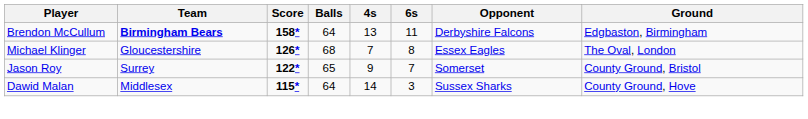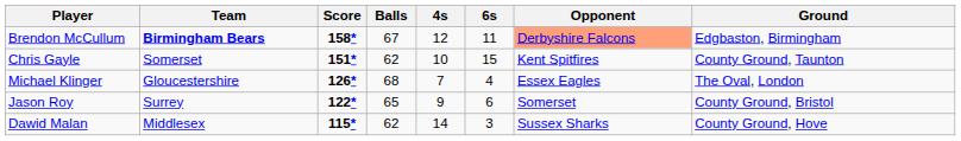 <table class="wikitable"  style="text-align:center;">
 <tr>
 <th width=150>Player</th>
 <th width=200>Team</th>
 <th width=50>Score</th>
 <th width=50>Balls</th>
 <th width=50>4s</th>
 <th width=50>6s</th>
 <th width=200>Opponent</th>
 <th width=300>Ground</th>
 </tr>
 <tr>
 <td style="text-align:left;"><a href='#'>Brendon McCullum</a></td>
 <td style="text-align:left;"><strong><a href='#'>Birmingham Bears</a></strong></td>
 <td><strong>158<a href='#'>*</a></strong></td>
-<td>64</td>
-<td>13</td>
+<td>67</td>
+<td>12</td>
 <td>11</td>
-<td style="text-align:left;"><a href='#'>Derbyshire Falcons</a></td>
+<td style="background: lightsalmon; text-align:left;"><a href='#'>Derbyshire Falcons</a></td>
 <td style="text-align:left;"><a href='#'>Edgbaston</a>, <a href='#'>Birmingham</a></td>
+</tr>
+<tr>
+<td style="text-align:left;"><a href='#'>Chris Gayle</a></td>
+<td style="text-align:left;"><a href='#'>Somerset</a></td>
+<td><strong>151<a href='#'>*</a></strong></td>
+<td>62</td>
+<td>10</td>
+<td>15</td>
+<td style="text-align:left;"><a href='#'>Kent Spitfires</a></td>
+<td style="text-align:left;"><a href='#'>County Ground</a>, <a href='#'>Taunton</a></td>
 </tr>
 <tr>
 <td style="text-align:left;"><a href='#'>Michael Klinger</a></td>
 <td style="text-align:left;"><a href='#'>Gloucestershire</a></td>
 <td><strong>126<a href='#'>*</a></strong></td>
 <td>68</td>
 <td>7</td>
-<td>8</td>
+<td>4</td>
 <td style="text-align:left;"><a href='#'>Essex Eagles</a></td>
 <td style="text-align:left;"><a href='#'>The Oval</a>, <a href='#'>London</a></td>
 </tr>
 <tr>
 <td style="text-align:left;"><a href='#'>Jason Roy</a></td>
 <td style="text-align:left;"><a href='#'>Surrey</a></td>
 <td><strong>122<a href='#'>*</a></strong></td>
 <td>65</td>
 <td>9</td>
-<td>7</td>
+<td>6</td>
 <td style="text-align:left;"><a href='#'>Somerset</a></td>
 <td style="text-align:left;"><a href='#'>County Ground</a>, <a href='#'>Bristol</a></td>
 </tr>
 <tr>
 <td style="text-align:left;"><a href='#'>Dawid Malan</a></td>
 <td style="text-align:left;"><a href='#'>Middlesex</a></td>
 <td><strong>115<a href='#'>*</a></strong></td>
-<td>64</td>
+<td>62</td>
 <td>14</td>
 <td>3</td>
 <td style="text-align:left;"><a href='#'>Sussex Sharks</a></td>
 <td style="text-align:left;"><a href='#'>County Ground</a>, <a href='#'>Hove</a></td>
 </tr>
 </table>
